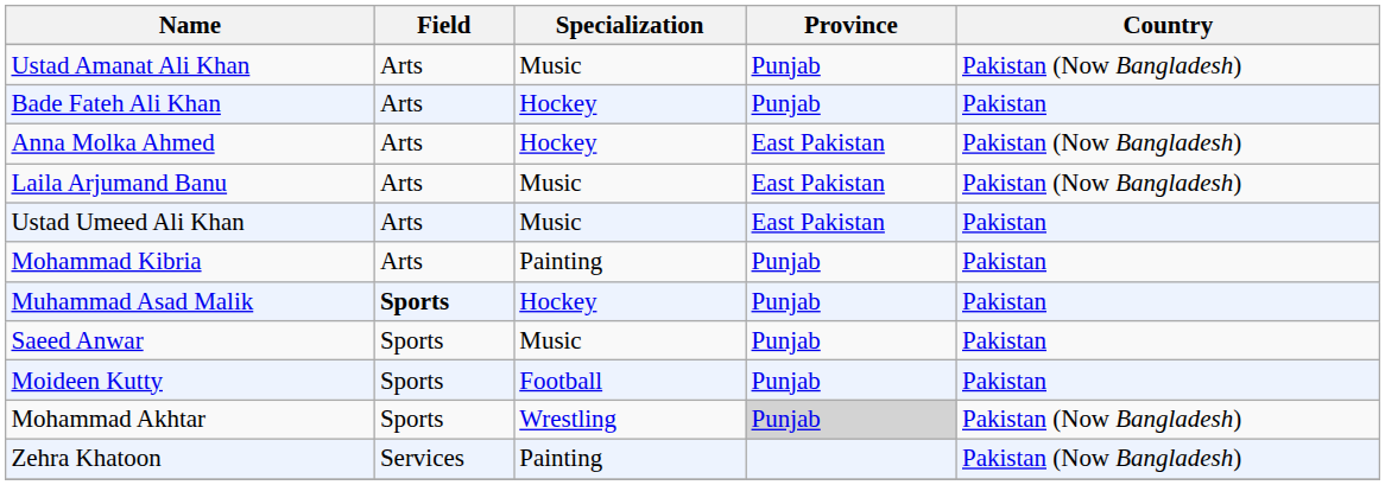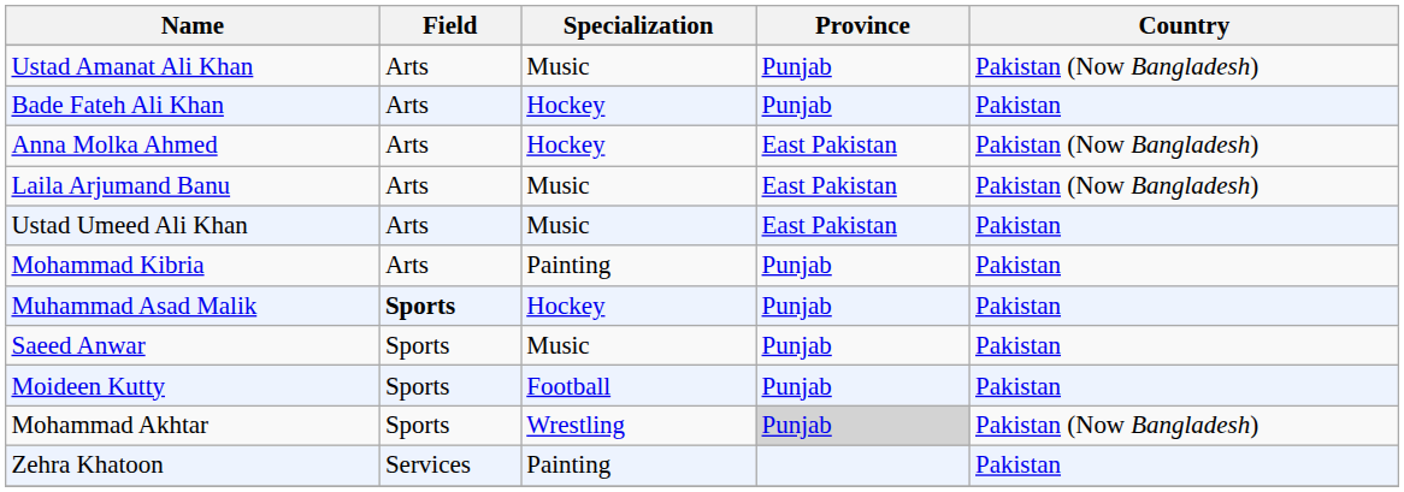 <table class="wikitable sortable" width="100%">
 <tr>
 <th>Name</th>
 <th>Field</th>
 <th>Specialization</th>
 <th>Province</th>
 <th>Country</th>
 </tr>
 <tr bgcolor=#edf3fe>
 </tr>
 <tr>
 <td><a href='#'>Ustad Amanat Ali Khan</a></td>
 <td>Arts</td>
 <td>Music</td>
 <td><a href='#'>Punjab</a></td>
 <td><a href='#'>Pakistan</a> (Now <em>Bangladesh</em>)</td>
 </tr>
 <tr bgcolor=#edf3fe>
 <td><a href='#'>Bade Fateh Ali Khan</a></td>
 <td>Arts</td>
 <td><a href='#'>Hockey</a></td>
 <td><a href='#'>Punjab</a></td>
 <td><a href='#'>Pakistan</a></td>
 </tr>
 <tr>
 <td><a href='#'>Anna Molka Ahmed</a></td>
 <td>Arts</td>
 <td><a href='#'>Hockey</a></td>
 <td><a href='#'>East Pakistan</a></td>
 <td><a href='#'>Pakistan</a> (Now <em>Bangladesh</em>)</td>
 </tr>
 <tr>
 <td><a href='#'>Laila Arjumand Banu</a></td>
 <td>Arts</td>
 <td>Music</td>
 <td><a href='#'>East Pakistan</a></td>
 <td><a href='#'>Pakistan</a> (Now <em>Bangladesh</em>)</td>
 </tr>
 <tr bgcolor=#edf3fe>
 <td>Ustad Umeed Ali Khan</td>
 <td>Arts</td>
 <td>Music</td>
 <td><a href='#'>East Pakistan</a></td>
 <td><a href='#'>Pakistan</a></td>
 </tr>
 <tr>
 <td><a href='#'>Mohammad Kibria</a></td>
 <td>Arts</td>
 <td>Painting</td>
 <td><a href='#'>Punjab</a></td>
 <td><a href='#'>Pakistan</a></td>
 </tr>
 <tr bgcolor=#edf3fe>
 <td><a href='#'>Muhammad Asad Malik</a></td>
 <td><strong>Sports</strong></td>
 <td><a href='#'>Hockey</a></td>
 <td><a href='#'>Punjab</a></td>
 <td><a href='#'>Pakistan</a></td>
 </tr>
 <tr>
 <td><a href='#'>Saeed Anwar</a></td>
 <td>Sports</td>
 <td>Music</td>
 <td><a href='#'>Punjab</a></td>
 <td><a href='#'>Pakistan</a></td>
 </tr>
 <tr bgcolor=#edf3fe>
 <td><a href='#'>Moideen Kutty</a></td>
 <td>Sports</td>
 <td><a href='#'>Football</a></td>
 <td><a href='#'>Punjab</a></td>
 <td><a href='#'>Pakistan</a></td>
 </tr>
 <tr>
 <td>Mohammad Akhtar</td>
 <td>Sports</td>
 <td><a href='#'>Wrestling</a></td>
 <td style="background: lightgrey;"><a href='#'>Punjab</a></td>
 <td><a href='#'>Pakistan</a> (Now <em>Bangladesh</em>)</td>
 </tr>
 <tr bgcolor=#edf3fe>
 <td>Zehra Khatoon</td>
 <td>Services</td>
 <td>Painting</td>
 <td></td>
-<td><a href='#'>Pakistan</a> (Now <em>Bangladesh</em>)</td>
+<td><a href='#'>Pakistan</a></td>
 </tr>
 <tr>
 </tr>
 </table>
